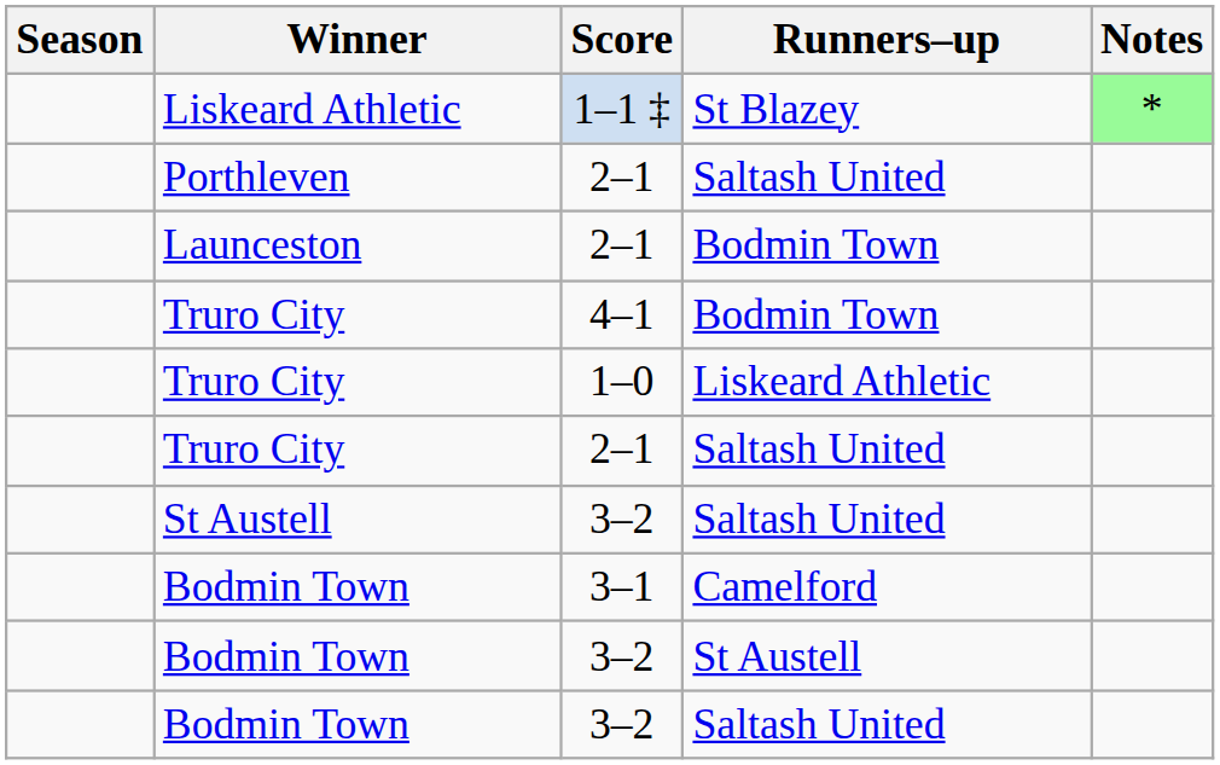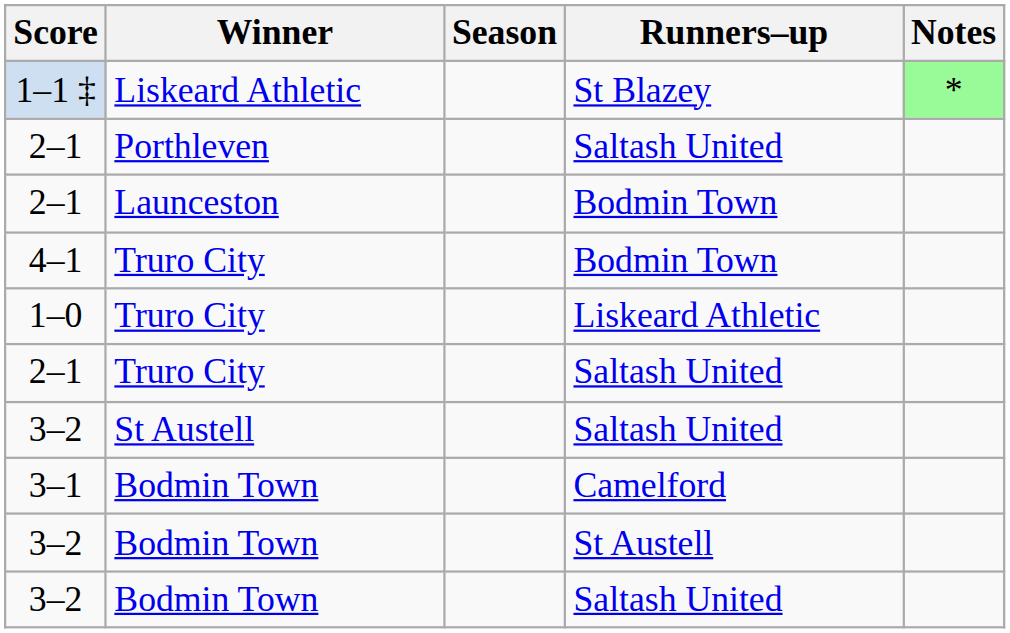 <table class="sortable wikitable">
 <tr>
+<th>Score</th>
+<th style="width:9em">Winner</th>
 <th>Season</th>
-<th style="width:9em">Winner</th>
-<th>Score</th>
 <th style="width:9em">Runners–up</th>
 <th>Notes</th>
 </tr>
 <tr>
+<td style="background-color:#cedff2" align=center>1–1 ‡</td>
+<td><a href='#'>Liskeard Athletic</a></td>
 <td align=center></td>
-<td><a href='#'>Liskeard Athletic</a></td>
-<td style="background-color:#cedff2" align=center>1–1 ‡</td>
 <td><a href='#'>St Blazey</a></td>
 <td style="background-color:#98FB98" align=center>*</td>
 </tr>
 <tr>
+<td align=center>2–1</td>
+<td><a href='#'>Porthleven</a></td>
 <td align=center></td>
-<td><a href='#'>Porthleven</a></td>
-<td align=center>2–1</td>
 <td><a href='#'>Saltash United</a></td>
 <td></td>
 </tr>
 <tr>
+<td align=center>2–1</td>
+<td><a href='#'>Launceston</a></td>
 <td align=center></td>
-<td><a href='#'>Launceston</a></td>
-<td align=center>2–1</td>
 <td><a href='#'>Bodmin Town</a></td>
 <td></td>
 </tr>
 <tr>
+<td align=center>4–1</td>
+<td><a href='#'>Truro City</a></td>
 <td align=center></td>
-<td><a href='#'>Truro City</a></td>
-<td align=center>4–1</td>
 <td><a href='#'>Bodmin Town</a></td>
 <td></td>
 </tr>
 <tr>
+<td align=center>1–0</td>
+<td><a href='#'>Truro City</a></td>
 <td align=center></td>
-<td><a href='#'>Truro City</a></td>
-<td align=center>1–0</td>
 <td><a href='#'>Liskeard Athletic</a></td>
 <td></td>
 </tr>
 <tr>
+<td align=center>2–1</td>
+<td><a href='#'>Truro City</a></td>
 <td align=center></td>
-<td><a href='#'>Truro City</a></td>
-<td align=center>2–1</td>
 <td><a href='#'>Saltash United</a></td>
 <td></td>
 </tr>
 <tr>
+<td align=center>3–2</td>
+<td><a href='#'>St Austell</a></td>
 <td align=center></td>
-<td><a href='#'>St Austell</a></td>
-<td align=center>3–2</td>
 <td><a href='#'>Saltash United</a></td>
 <td></td>
 </tr>
 <tr>
+<td align=center>3–1</td>
+<td><a href='#'>Bodmin Town</a></td>
 <td align=center></td>
-<td><a href='#'>Bodmin Town</a></td>
-<td align=center>3–1</td>
 <td><a href='#'>Camelford</a></td>
 <td></td>
 </tr>
 <tr>
+<td align=center>3–2</td>
+<td><a href='#'>Bodmin Town</a></td>
 <td align=center></td>
-<td><a href='#'>Bodmin Town</a></td>
-<td align=center>3–2</td>
 <td><a href='#'>St Austell</a></td>
 <td></td>
 </tr>
 <tr>
+<td align=center>3–2</td>
+<td><a href='#'>Bodmin Town</a></td>
 <td align=center></td>
-<td><a href='#'>Bodmin Town</a></td>
-<td align=center>3–2</td>
 <td><a href='#'>Saltash United</a></td>
 <td></td>
 </tr>
 </table>
